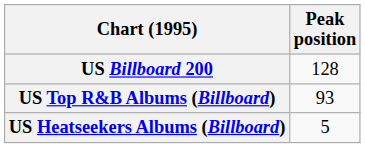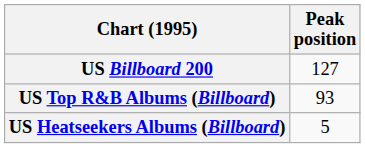 <table class="wikitable sortable plainrowheaders" style="text-align:center">
 <tr>
 <th scope="col">Chart (1995)</th>
 <th scope="col">Peak<br>position</th>
 </tr>
 <tr>
 <th scope="row">US <a href='#'><em>Billboard</em> 200</a></th>
-<td>128</td>
+<td>127</td>
 </tr>
 <tr>
 <th scope="row">US <a href='#'>Top R&B Albums</a> (<em><a href='#'>Billboard</a></em>)</th>
 <td>93</td>
 </tr>
 <tr>
 <th scope="row">US <a href='#'>Heatseekers Albums</a> (<em><a href='#'>Billboard</a></em>)</th>
 <td>5</td>
 </tr>
 </table>
